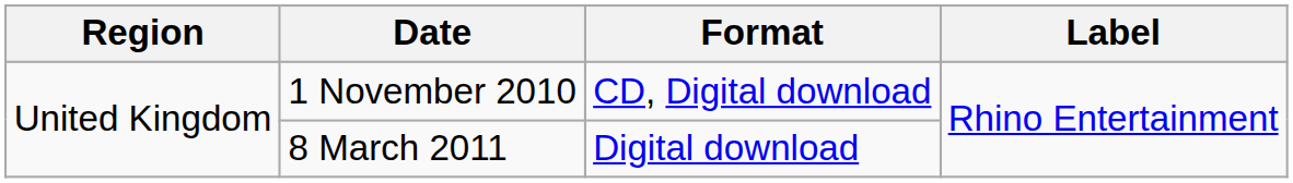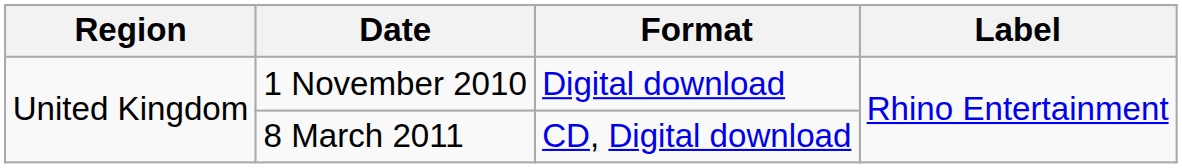 <table class="wikitable" border="1">
 <tr>
 <th>Region</th>
 <th>Date</th>
 <th>Format</th>
 <th>Label</th>
 </tr>
 <tr>
 <td rowspan="2">United Kingdom</td>
 <td>1 November 2010</td>
-<td><a href='#'>CD</a>, <a href='#'>Digital download</a></td>
+<td><a href='#'>Digital download</a></td>
 <td rowspan="2"><a href='#'>Rhino Entertainment</a></td>
 </tr>
 <tr>
 <td>8 March 2011</td>
-<td><a href='#'>Digital download</a></td>
+<td><a href='#'>CD</a>, <a href='#'>Digital download</a></td>
 </tr>
 </table>
